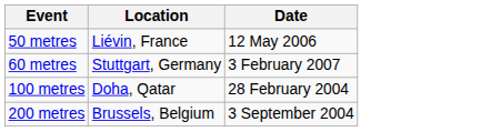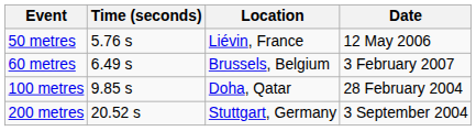 <table class="wikitable">
 <tr>
 <th>Event</th>
+<th>Time (seconds)</th>
 <th>Location</th>
 <th>Date</th>
 </tr>
 <tr>
 <td><a href='#'>50 metres</a></td>
+<td>5.76 s</td>
 <td><a href='#'>Liévin</a>, France</td>
 <td>12 May 2006</td>
 </tr>
 <tr>
 <td><a href='#'>60 metres</a></td>
-<td><a href='#'>Stuttgart</a>, Germany</td>
+<td>6.49 s</td>
+<td><a href='#'>Brussels</a>, Belgium</td>
 <td>3 February 2007</td>
 </tr>
 <tr>
 <td><a href='#'>100 metres</a></td>
+<td>9.85 s</td>
 <td><a href='#'>Doha</a>, Qatar</td>
 <td>28 February 2004</td>
 </tr>
 <tr>
 <td><a href='#'>200 metres</a></td>
-<td><a href='#'>Brussels</a>, Belgium</td>
+<td>20.52 s</td>
+<td><a href='#'>Stuttgart</a>, Germany</td>
 <td>3 September 2004</td>
 </tr>
 </table>
